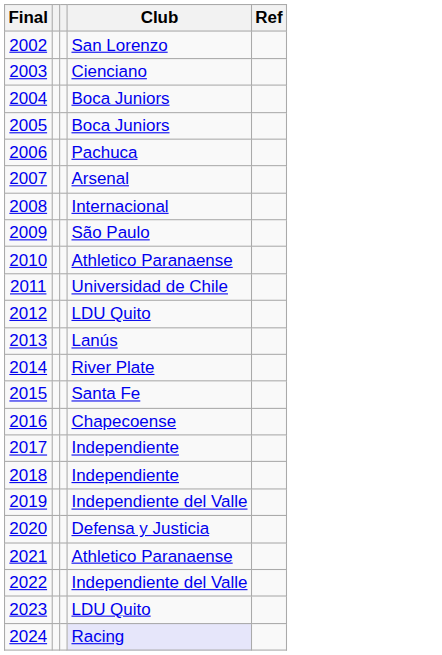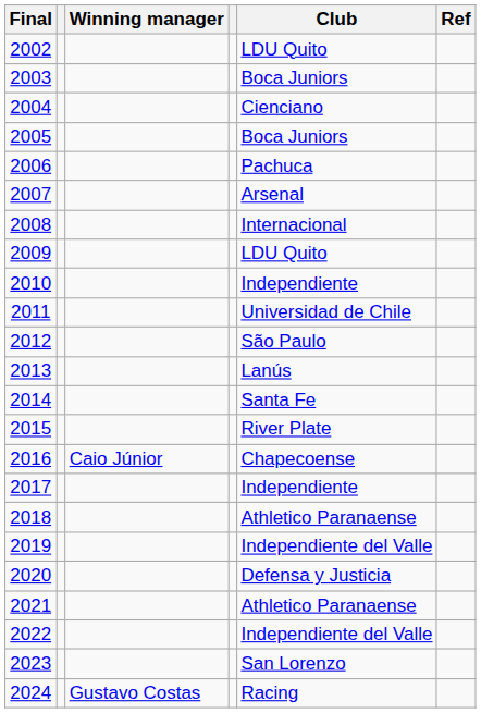 <table class="sortable wikitable">
 <tr>
 <th>Final</th>
 <th></th>
+<th>Winning manager</th>
 <th></th>
 <th>Club</th>
 <th class="unsortable">Ref</th>
 </tr>
 <tr>
 <td align=center><a href='#'>2002</a></td>
 <td></td>
 <td></td>
-<td><a href='#'>San Lorenzo</a></td>
+<td></td>
+<td><a href='#'>LDU Quito</a></td>
 <td align=center></td>
 </tr>
 <tr>
 <td align=center><a href='#'>2003</a></td>
 <td></td>
 <td></td>
-<td><a href='#'>Cienciano</a></td>
+<td></td>
+<td><a href='#'>Boca Juniors</a></td>
 <td align=center></td>
 </tr>
 <tr>
 <td align=center><a href='#'>2004</a></td>
 <td></td>
 <td></td>
-<td><a href='#'>Boca Juniors</a></td>
+<td></td>
+<td><a href='#'>Cienciano</a></td>
 <td align=center></td>
 </tr>
 <tr>
 <td align=center><a href='#'>2005</a></td>
+<td></td>
 <td></td>
 <td></td>
 <td><a href='#'>Boca Juniors</a></td>
 <td align=center></td>
 </tr>
 <tr>
 <td align=center><a href='#'>2006</a></td>
 <td></td>
 <td></td>
+<td></td>
 <td><a href='#'>Pachuca</a></td>
 <td align=center></td>
 </tr>
 <tr>
 <td align=center><a href='#'>2007</a></td>
+<td></td>
 <td></td>
 <td></td>
 <td><a href='#'>Arsenal</a></td>
 <td align=center></td>
 </tr>
 <tr>
 <td align=center><a href='#'>2008</a></td>
 <td></td>
 <td></td>
+<td></td>
 <td><a href='#'>Internacional</a></td>
 <td align=center></td>
 </tr>
 <tr>
 <td align=center><a href='#'>2009</a></td>
 <td></td>
 <td></td>
-<td><a href='#'>São Paulo</a></td>
+<td></td>
+<td><a href='#'>LDU Quito</a></td>
 <td align=center></td>
 </tr>
 <tr>
 <td align=center><a href='#'>2010</a></td>
 <td></td>
 <td></td>
-<td><a href='#'>Athletico Paranaense</a></td>
+<td></td>
+<td><a href='#'>Independiente</a></td>
 <td align=center></td>
 </tr>
 <tr>
 <td align=center><a href='#'>2011</a></td>
+<td></td>
 <td></td>
 <td></td>
 <td><a href='#'>Universidad de Chile</a></td>
 <td align=center></td>
 </tr>
 <tr>
 <td align=center><a href='#'>2012</a></td>
 <td></td>
 <td></td>
-<td><a href='#'>LDU Quito</a></td>
+<td></td>
+<td><a href='#'>São Paulo</a></td>
 <td align=center></td>
 </tr>
 <tr>
 <td align=center><a href='#'>2013</a></td>
+<td></td>
 <td></td>
 <td></td>
 <td><a href='#'>Lanús</a></td>
 <td align=center></td>
 </tr>
 <tr>
 <td align=center><a href='#'>2014</a></td>
 <td></td>
 <td></td>
-<td><a href='#'>River Plate</a></td>
+<td></td>
+<td><a href='#'>Santa Fe</a></td>
 <td align=center></td>
 </tr>
 <tr>
 <td align=center><a href='#'>2015</a></td>
 <td></td>
 <td></td>
-<td><a href='#'>Santa Fe</a></td>
+<td></td>
+<td><a href='#'>River Plate</a></td>
 <td align=center></td>
 </tr>
 <tr>
 <td align=center><a href='#'>2016</a></td>
 <td></td>
+<td><a href='#'>Caio Júnior</a></td>
 <td></td>
 <td><a href='#'>Chapecoense</a></td>
 <td align=center></td>
 </tr>
 <tr>
 <td align=center><a href='#'>2017</a></td>
+<td></td>
 <td></td>
 <td></td>
 <td><a href='#'>Independiente</a></td>
 <td align=center></td>
 </tr>
 <tr>
 <td align=center><a href='#'>2018</a></td>
 <td></td>
 <td></td>
-<td><a href='#'>Independiente</a></td>
+<td></td>
+<td><a href='#'>Athletico Paranaense</a></td>
 <td align=center></td>
 </tr>
 <tr>
 <td align=center><a href='#'>2019</a></td>
+<td></td>
 <td></td>
 <td></td>
 <td><a href='#'>Independiente del Valle</a></td>
 <td align=center></td>
 </tr>
 <tr>
 <td align=center><a href='#'>2020</a></td>
 <td></td>
 <td></td>
+<td></td>
 <td><a href='#'>Defensa y Justicia</a></td>
 <td align=center></td>
 </tr>
 <tr>
 <td align=center><a href='#'>2021</a></td>
+<td></td>
 <td></td>
 <td></td>
 <td><a href='#'>Athletico Paranaense</a></td>
 <td align=center></td>
 </tr>
 <tr>
 <td align=center><a href='#'>2022</a></td>
 <td></td>
 <td></td>
+<td></td>
 <td><a href='#'>Independiente del Valle</a></td>
 <td align=center></td>
 </tr>
 <tr>
 <td align=center><a href='#'>2023</a></td>
 <td></td>
 <td></td>
-<td><a href='#'>LDU Quito</a></td>
+<td></td>
+<td><a href='#'>San Lorenzo</a></td>
 <td align=center></td>
 </tr>
 <tr>
 <td align=center><a href='#'>2024</a></td>
 <td></td>
+<td><a href='#'>Gustavo Costas</a></td>
 <td></td>
-<td style="background: lavender;"><a href='#'>Racing</a></td>
+<td><a href='#'>Racing</a></td>
 <td align=center></td>
 </tr>
 </table>
